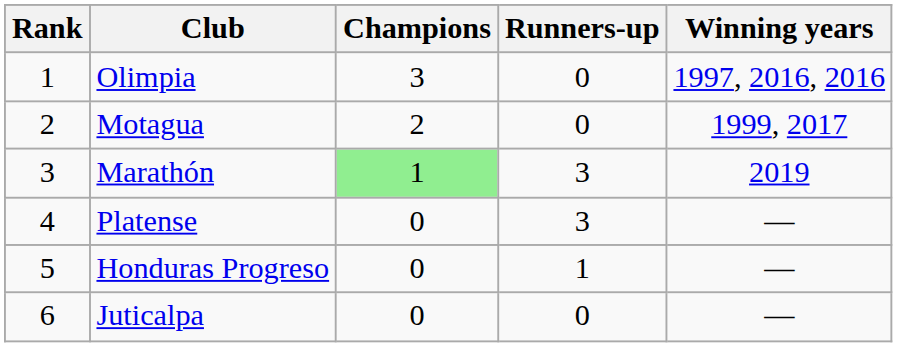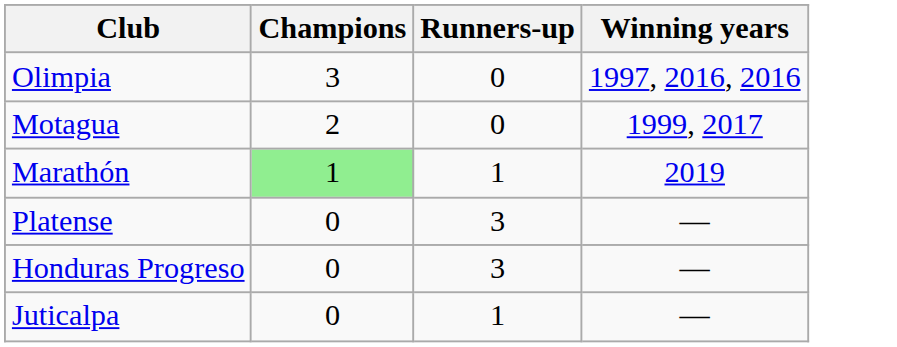 <table class=wikitable>
 <tr>
-<th>Rank</th>
 <th>Club</th>
 <th>Champions</th>
 <th>Runners-up</th>
 <th>Winning years</th>
 </tr>
 <tr>
-<td align=center>1</td>
 <td><a href='#'>Olimpia</a></td>
 <td align=center>3</td>
 <td align=center>0</td>
 <td align=center><a href='#'>1997</a>, <a href='#'>2016</a>, <a href='#'>2016</a></td>
 </tr>
 <tr>
-<td align=center>2</td>
 <td><a href='#'>Motagua</a></td>
 <td align=center>2</td>
 <td align=center>0</td>
 <td align=center><a href='#'>1999</a>, <a href='#'>2017</a></td>
 </tr>
 <tr>
-<td align=center>3</td>
 <td><a href='#'>Marathón</a></td>
 <td align=center style="background: lightgreen;">1</td>
-<td align=center>3</td>
+<td align=center>1</td>
 <td align=center><a href='#'>2019</a></td>
 </tr>
 <tr>
-<td align=center>4</td>
 <td><a href='#'>Platense</a></td>
 <td align=center>0</td>
 <td align=center>3</td>
 <td align=center>—</td>
 </tr>
 <tr>
-<td align=center>5</td>
 <td><a href='#'>Honduras Progreso</a></td>
+<td align=center>0</td>
+<td align=center>3</td>
+<td align=center>—</td>
+</tr>
+<tr>
+<td><a href='#'>Juticalpa</a></td>
 <td align=center>0</td>
 <td align=center>1</td>
 <td align=center>—</td>
 </tr>
-<tr>
-<td align=center>6</td>
-<td><a href='#'>Juticalpa</a></td>
-<td align=center>0</td>
-<td align=center>0</td>
-<td align=center>—</td>
-</tr>
 </table>
